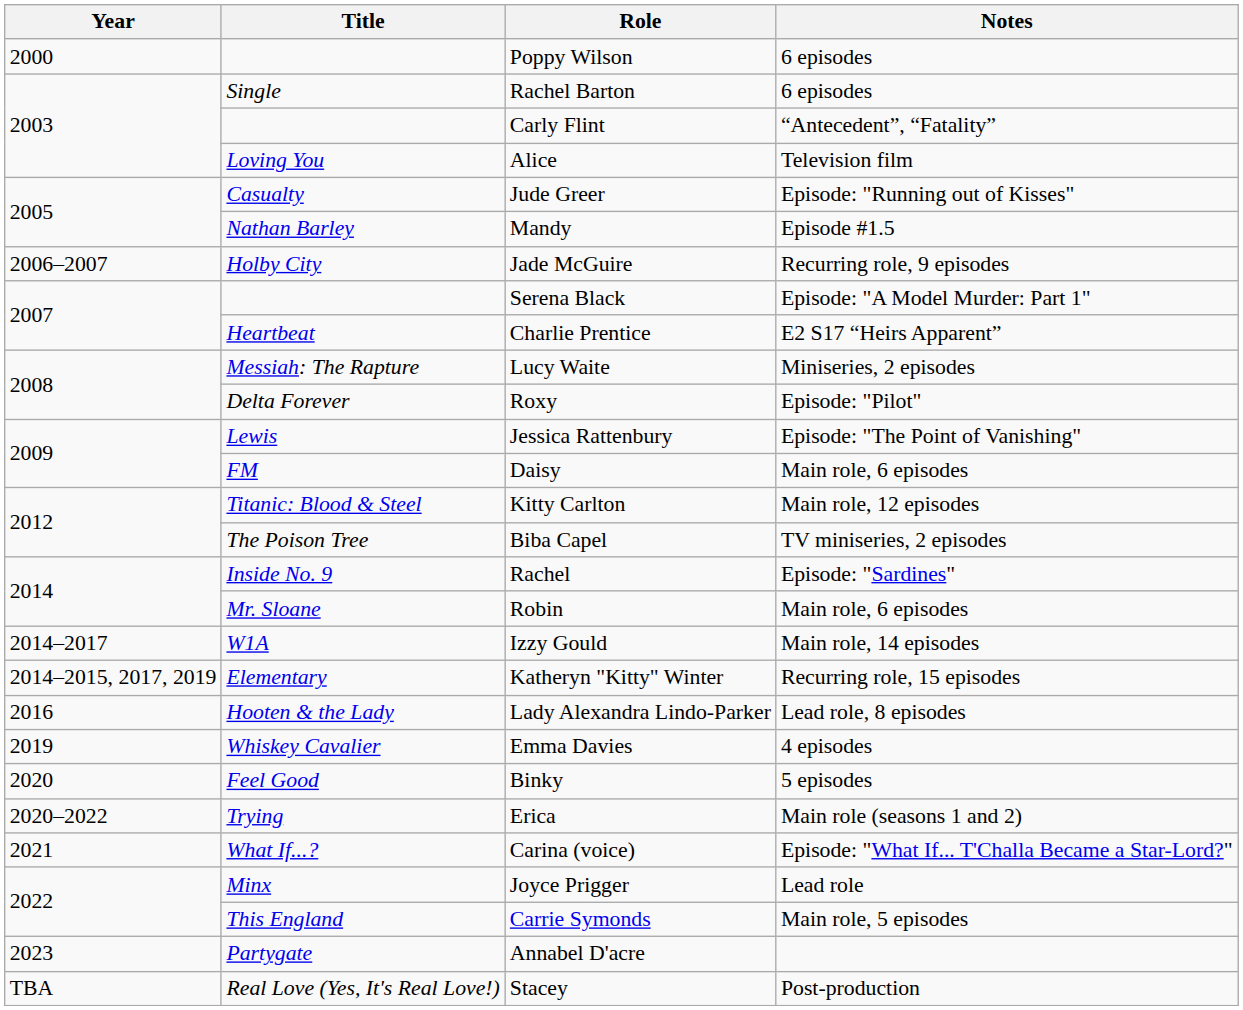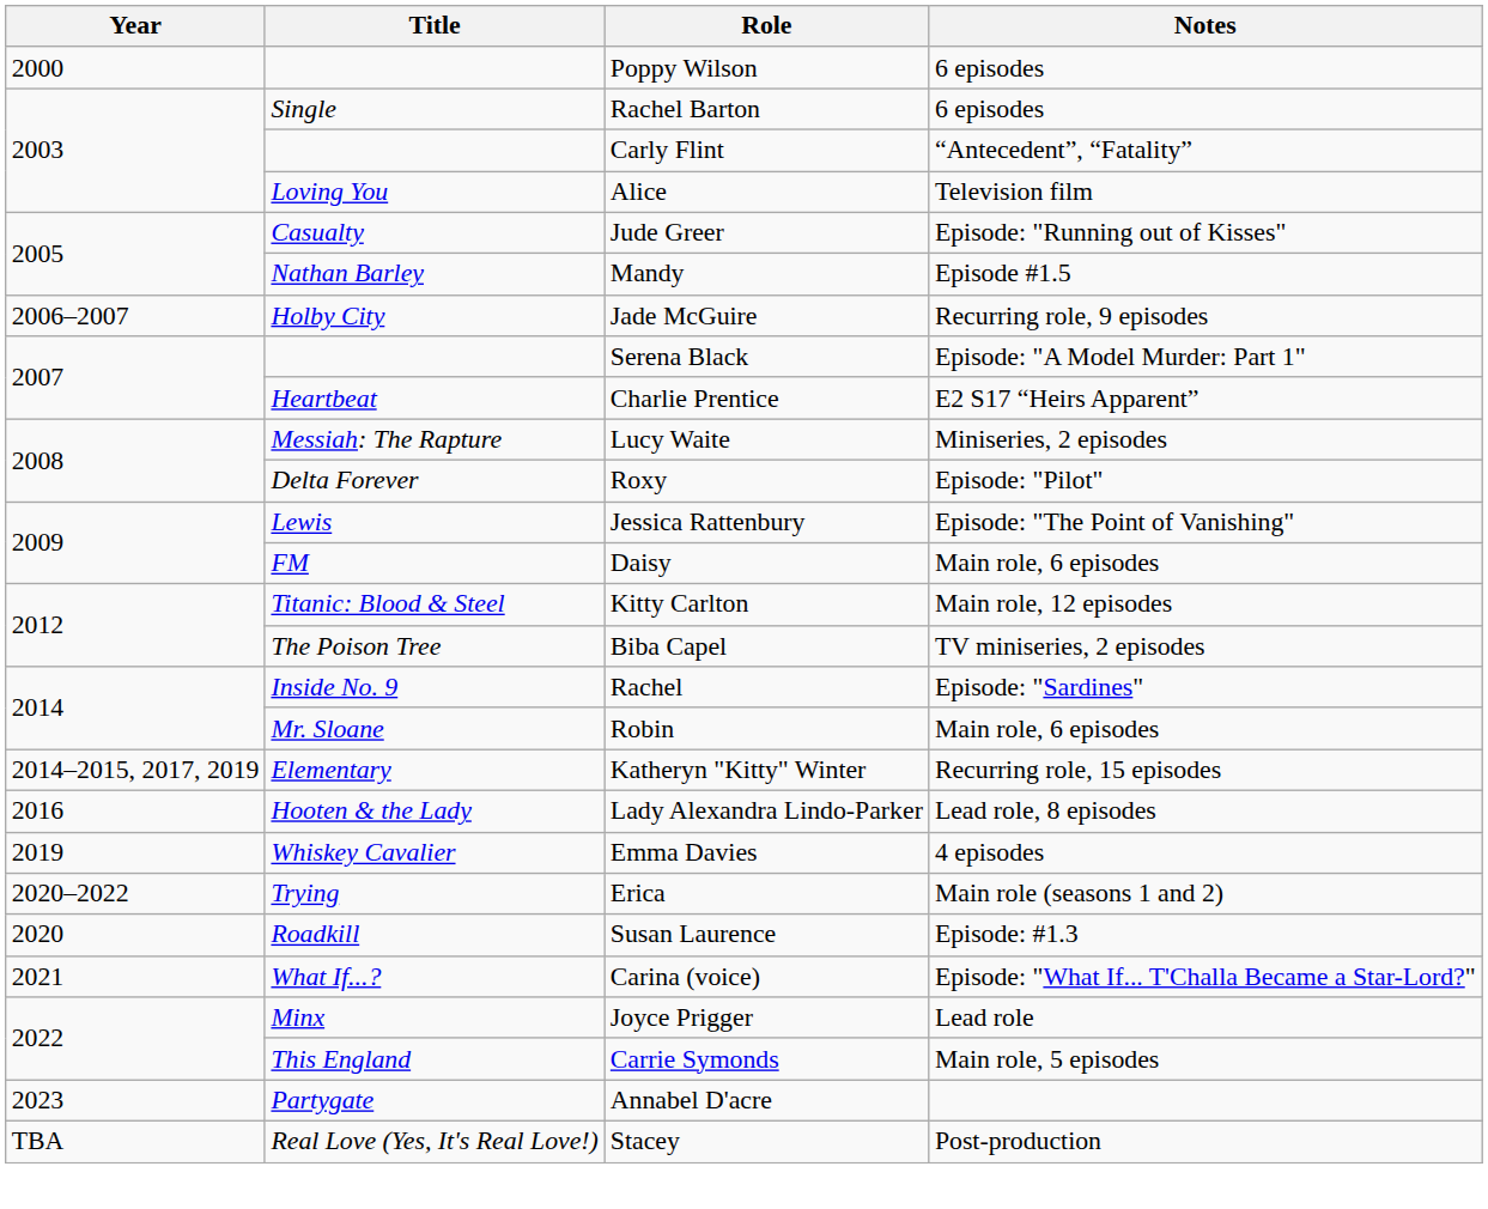 <table class="wikitable sortable">
 <tr>
 <th>Year</th>
 <th>Title</th>
 <th>Role</th>
 <th class="unsortable">Notes</th>
 </tr>
 <tr>
 <td>2000</td>
 <td><em></em></td>
 <td>Poppy Wilson</td>
 <td>6 episodes</td>
 </tr>
 <tr>
 <td rowspan=3>2003</td>
 <td><em>Single</em></td>
 <td>Rachel Barton</td>
 <td>6 episodes</td>
 </tr>
 <tr>
 <td><em></em></td>
 <td>Carly Flint</td>
 <td>“Antecedent”, “Fatality”</td>
 </tr>
 <tr>
 <td><em><a href='#'>Loving You</a></em></td>
 <td>Alice</td>
 <td>Television film</td>
 </tr>
 <tr>
 <td rowspan=2>2005</td>
 <td><em><a href='#'>Casualty</a></em></td>
 <td>Jude Greer</td>
 <td>Episode: "Running out of Kisses"</td>
 </tr>
 <tr>
 <td><em><a href='#'>Nathan Barley</a></em></td>
 <td>Mandy</td>
 <td>Episode #1.5</td>
 </tr>
 <tr>
 <td>2006–2007</td>
 <td><em><a href='#'>Holby City</a></em></td>
 <td>Jade McGuire</td>
 <td>Recurring role, 9 episodes</td>
 </tr>
 <tr>
 <td rowspan=2>2007</td>
 <td><em></em></td>
 <td>Serena Black</td>
 <td>Episode: "A Model Murder: Part 1"</td>
 </tr>
 <tr>
 <td><em><a href='#'>Heartbeat</a></em></td>
 <td>Charlie Prentice</td>
 <td>E2 S17 “Heirs Apparent”</td>
 </tr>
 <tr>
 <td rowspan=2>2008</td>
 <td><em><a href='#'>Messiah</a>: The Rapture</em></td>
 <td>Lucy Waite</td>
 <td>Miniseries, 2 episodes</td>
 </tr>
 <tr>
 <td><em>Delta Forever</em></td>
 <td>Roxy</td>
 <td>Episode: "Pilot"</td>
 </tr>
 <tr>
 <td rowspan=2>2009</td>
 <td><em><a href='#'>Lewis</a></em></td>
 <td>Jessica Rattenbury</td>
 <td>Episode: "The Point of Vanishing"</td>
 </tr>
 <tr>
 <td><em><a href='#'>FM</a></em></td>
 <td>Daisy</td>
 <td>Main role, 6 episodes</td>
 </tr>
 <tr>
 <td rowspan="2">2012</td>
 <td><em><a href='#'>Titanic: Blood & Steel</a></em></td>
 <td>Kitty Carlton</td>
 <td>Main role, 12 episodes</td>
 </tr>
 <tr>
 <td><em>The Poison Tree</em></td>
 <td>Biba Capel</td>
 <td>TV miniseries, 2 episodes</td>
 </tr>
 <tr>
 <td rowspan=2>2014</td>
 <td><em><a href='#'>Inside No. 9</a></em></td>
 <td>Rachel</td>
 <td>Episode: "<a href='#'>Sardines</a>"</td>
 </tr>
 <tr>
 <td><em><a href='#'>Mr. Sloane</a></em></td>
 <td>Robin</td>
 <td>Main role, 6 episodes</td>
 </tr>
 <tr>
-<td>2014–2017</td>
-<td><em><a href='#'>W1A</a></em></td>
-<td>Izzy Gould</td>
-<td>Main role, 14 episodes</td>
-</tr>
-<tr>
 <td>2014–2015, 2017, 2019</td>
 <td><em><a href='#'>Elementary</a></em></td>
 <td>Katheryn "Kitty" Winter</td>
 <td>Recurring role, 15 episodes</td>
 </tr>
 <tr>
 <td>2016</td>
 <td><em><a href='#'>Hooten & the Lady</a></em></td>
 <td>Lady Alexandra Lindo-Parker</td>
 <td>Lead role, 8 episodes</td>
 </tr>
 <tr>
 <td>2019</td>
 <td><em><a href='#'>Whiskey Cavalier</a></em></td>
 <td>Emma Davies</td>
 <td>4 episodes</td>
 </tr>
 <tr>
-<td>2020</td>
-<td><em><a href='#'>Feel Good</a></em></td>
-<td>Binky</td>
-<td>5 episodes</td>
-</tr>
-<tr>
 <td>2020–2022</td>
 <td><em><a href='#'>Trying</a></em></td>
 <td>Erica</td>
 <td>Main role (seasons 1 and 2)</td>
+</tr>
+<tr>
+<td>2020</td>
+<td><em><a href='#'>Roadkill</a></em></td>
+<td>Susan Laurence</td>
+<td>Episode: #1.3</td>
 </tr>
 <tr>
 <td>2021</td>
 <td><em><a href='#'>What If...?</a></em></td>
 <td>Carina (voice)</td>
 <td>Episode: "<a href='#'>What If... T'Challa Became a Star-Lord?</a>"</td>
 </tr>
 <tr>
 <td rowspan="2">2022</td>
 <td><em><a href='#'>Minx</a></em></td>
 <td>Joyce Prigger</td>
 <td>Lead role</td>
 </tr>
 <tr>
 <td><em><a href='#'>This England</a></em></td>
 <td><a href='#'>Carrie Symonds</a></td>
 <td>Main role, 5 episodes</td>
 </tr>
 <tr>
 <td>2023</td>
 <td><em><a href='#'>Partygate</a></em></td>
 <td>Annabel D'acre</td>
 <td></td>
 </tr>
 <tr>
 <td>TBA</td>
 <td><em>Real Love (Yes, It's Real Love!)</em></td>
 <td>Stacey</td>
 <td>Post-production</td>
 </tr>
 <tr>
 </tr>
 </table>
